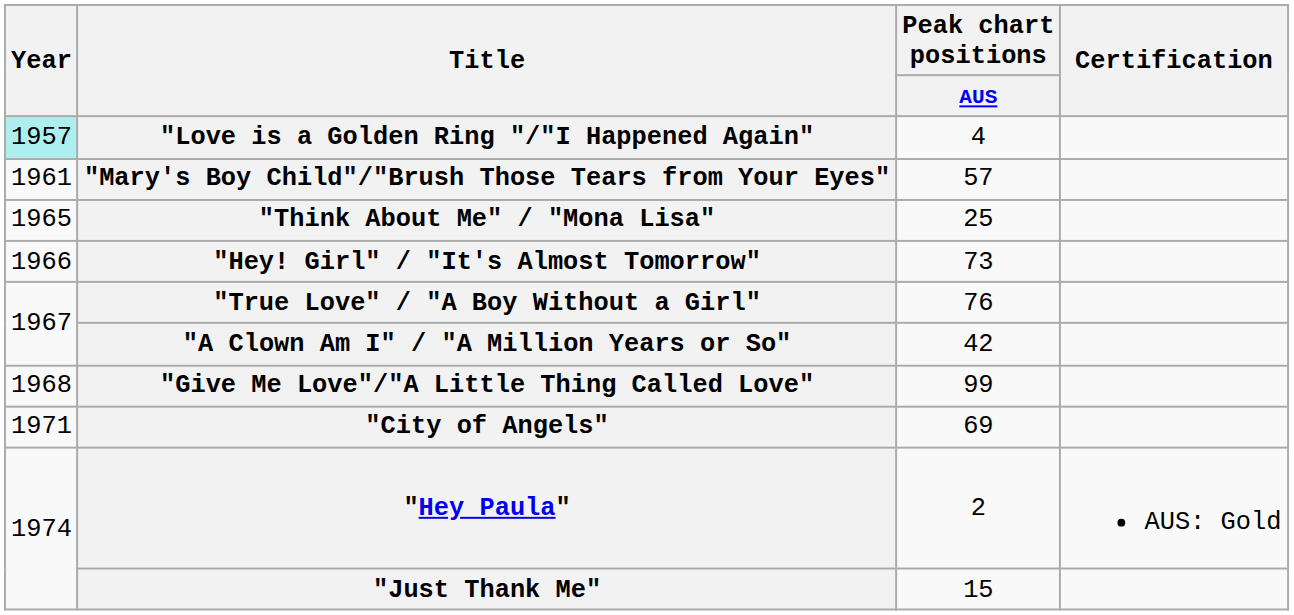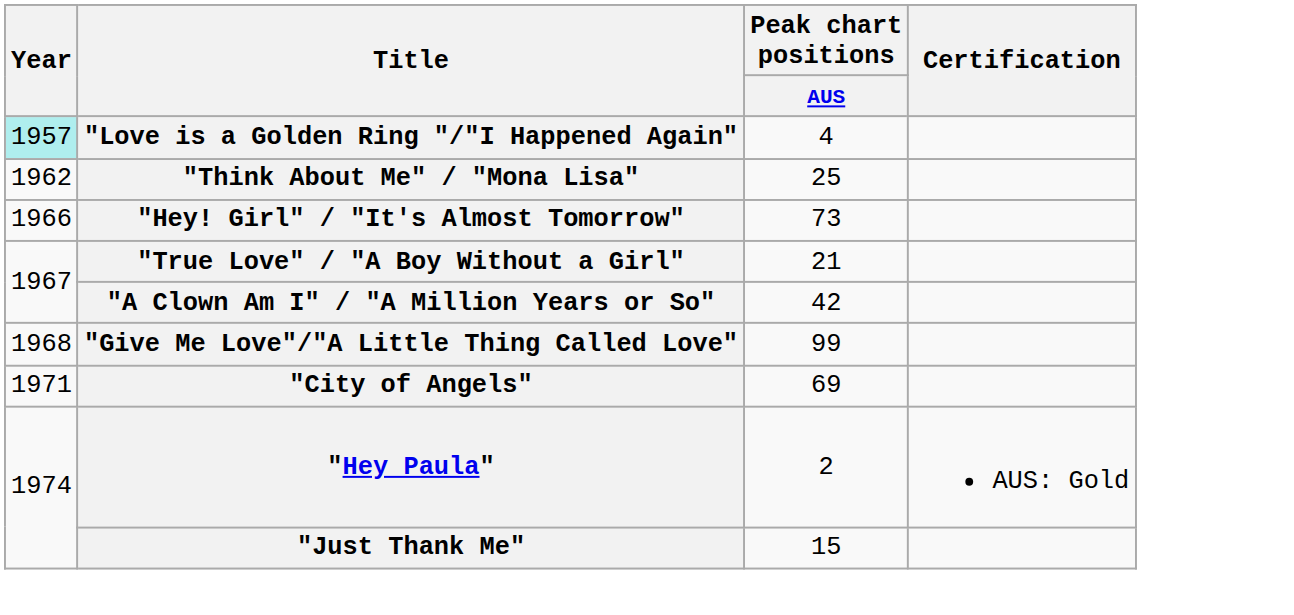 <table class="wikitable plainrowheaders" style="text-align:center;" border="1">
 <tr>
 <th scope="col" rowspan="2">Year</th>
 <th scope="col" rowspan="2">Title</th>
 <th scope="col" colspan="1">Peak chart<br>positions</th>
 <th scope="col" rowspan="2">Certification</th>
 </tr>
 <tr>
 <th scope="col" style="text-align:center;"><small><a href='#'>AUS</a></small><br></th>
 </tr>
 <tr>
 <td style="background: paleturquoise;">1957</td>
 <th scope="row">"Love is a Golden Ring "/"I Happened Again"</th>
 <td style="text-align:center;">4</td>
 <td></td>
 </tr>
 <tr>
-<td>1961</td>
-<th scope="row">"Mary's Boy Child"/"Brush Those Tears from Your Eyes"</th>
-<td style="text-align:center;">57</td>
-<td></td>
-</tr>
-<tr>
-<td>1965</td>
+<td>1962</td>
 <th scope="row">"Think About Me" / "Mona Lisa"</th>
 <td style="text-align:center;">25</td>
 <td></td>
 </tr>
 <tr>
 <td>1966</td>
 <th scope="row">"Hey! Girl" / "It's Almost Tomorrow"</th>
 <td style="text-align:center;">73</td>
 <td></td>
 </tr>
 <tr>
 <td rowspan="2">1967</td>
 <th scope="row">"True Love" / "A Boy Without a Girl"</th>
-<td style="text-align:center;">76</td>
+<td style="text-align:center;">21</td>
 <td></td>
 </tr>
 <tr>
 <th scope="row">"A Clown Am I" / "A Million Years or So"</th>
 <td style="text-align:center;">42</td>
 <td></td>
 </tr>
 <tr>
 <td>1968</td>
 <th scope="row">"Give Me Love"/"A Little Thing Called Love"</th>
 <td style="text-align:center;">99</td>
 <td></td>
 </tr>
 <tr>
 <td>1971</td>
 <th scope="row">"City of Angels"</th>
 <td style="text-align:center;">69</td>
 <td></td>
 </tr>
 <tr>
 <td rowspan="2">1974</td>
 <th scope="row">"<a href='#'>Hey Paula</a>" </th>
 <td style="text-align:center;">2</td>
 <td><br><ul><li>AUS: Gold</li></ul></td>
 </tr>
 <tr>
 <th scope="row">"Just Thank Me"</th>
 <td style="text-align:center;">15</td>
 <td></td>
 </tr>
 </table>
